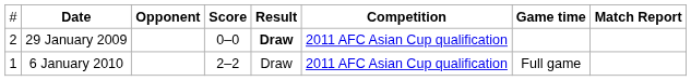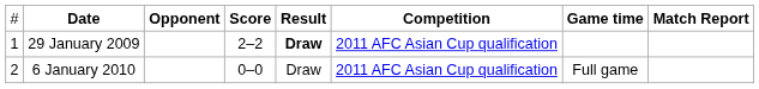 <table border=1 align=center cellpadding=4 cellspacing=2 style="font-size:90%; border: 1px #aaaaaa solid; border-collapse: collapse; text-align: center;">
 <tr>
 <td>#</td>
 <th>Date</th>
 <th>Opponent</th>
 <th>Score</th>
 <th>Result</th>
 <th>Competition</th>
 <th>Game time</th>
 <th>Match Report</th>
 </tr>
 <tr>
-<td>2</td>
+<td>1</td>
 <td>29 January 2009</td>
 <td></td>
-<td>0–0</td>
+<td>2–2</td>
 <td><strong>Draw</strong></td>
 <td><a href='#'>2011 AFC Asian Cup qualification</a></td>
 <td></td>
 <td></td>
 </tr>
 <tr>
-<td>1</td>
+<td>2</td>
 <td>6 January 2010</td>
 <td></td>
-<td>2–2</td>
+<td>0–0</td>
 <td>Draw</td>
 <td><a href='#'>2011 AFC Asian Cup qualification</a></td>
 <td>Full game</td>
 <td></td>
 </tr>
 </table>
